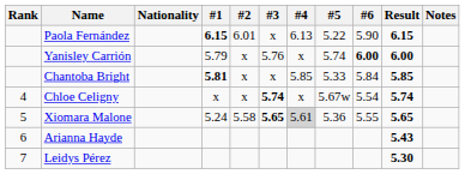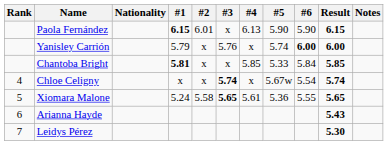 <table class="wikitable sortable" style="text-align:center">
 <tr>
 <th>Rank</th>
 <th>Name</th>
 <th>Nationality</th>
 <th>#1</th>
 <th>#2</th>
 <th>#3</th>
 <th>#4</th>
 <th>#5</th>
 <th>#6</th>
 <th>Result</th>
 <th>Notes</th>
 </tr>
 <tr>
 <td></td>
 <td align=left><a href='#'>Paola Fernández</a></td>
 <td align=left></td>
 <td><strong>6.15</strong></td>
 <td>6.01</td>
 <td>x</td>
 <td>6.13</td>
-<td>5.22</td>
+<td>5.90</td>
 <td>5.90</td>
 <td><strong>6.15</strong></td>
 <td></td>
 </tr>
 <tr>
 <td></td>
 <td align=left><a href='#'>Yanisley Carrión</a></td>
 <td align=left></td>
 <td>5.79</td>
 <td>x</td>
 <td>5.76</td>
 <td>x</td>
 <td>5.74</td>
 <td><strong>6.00</strong></td>
 <td><strong>6.00</strong></td>
 <td></td>
 </tr>
 <tr>
 <td></td>
 <td align=left><a href='#'>Chantoba Bright</a></td>
 <td align=left></td>
 <td><strong>5.81</strong></td>
 <td>x</td>
 <td>x</td>
 <td>5.85</td>
 <td>5.33</td>
 <td>5.84</td>
 <td><strong>5.85</strong></td>
 <td></td>
 </tr>
 <tr>
 <td>4</td>
 <td align=left><a href='#'>Chloe Celigny</a></td>
 <td align=left></td>
 <td>x</td>
 <td>x</td>
 <td><strong>5.74</strong></td>
 <td>x</td>
 <td>5.67w</td>
 <td>5.54</td>
 <td><strong>5.74</strong></td>
 <td></td>
 </tr>
 <tr>
 <td>5</td>
 <td align=left><a href='#'>Xiomara Malone</a></td>
 <td align=left></td>
 <td>5.24</td>
 <td>5.58</td>
 <td><strong>5.65</strong></td>
-<td style="background: lightgrey;">5.61</td>
+<td>5.61</td>
 <td>5.36</td>
 <td>5.55</td>
 <td><strong>5.65</strong></td>
 <td></td>
 </tr>
 <tr>
 <td>6</td>
 <td align=left><a href='#'>Arianna Hayde</a></td>
 <td align=left></td>
 <td></td>
 <td></td>
 <td></td>
 <td></td>
 <td></td>
 <td></td>
 <td><strong>5.43</strong></td>
 <td></td>
 </tr>
 <tr>
 <td>7</td>
 <td align=left><a href='#'>Leidys Pérez</a></td>
 <td align=left></td>
 <td></td>
 <td></td>
 <td></td>
 <td></td>
 <td></td>
 <td></td>
 <td><strong>5.30</strong></td>
 <td></td>
 </tr>
 </table>
